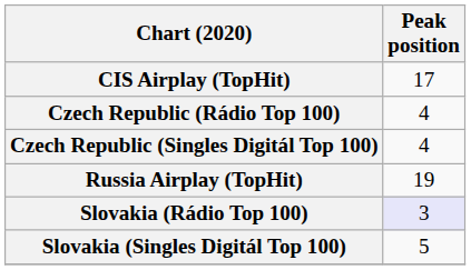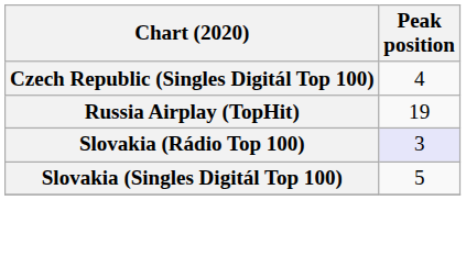 <table class="wikitable plainrowheaders sortable" style="text-align:center">
 <tr>
 <th scope="col">Chart (2020)</th>
 <th scope="col">Peak<br>position</th>
-</tr>
-<tr>
-<th scope="row">CIS Airplay (TopHit)</th>
-<td>17</td>
-</tr>
-<tr>
-<th scope="row">Czech Republic (Rádio Top 100)</th>
-<td>4</td>
 </tr>
 <tr>
 <th scope="row">Czech Republic (Singles Digitál Top 100)</th>
 <td>4</td>
 </tr>
 <tr>
 <th scope="row">Russia Airplay (TopHit)</th>
 <td>19</td>
 </tr>
 <tr>
 <th scope="row">Slovakia (Rádio Top 100)</th>
 <td style="background: lavender;">3</td>
 </tr>
 <tr>
 <th scope="row">Slovakia (Singles Digitál Top 100)</th>
 <td>5</td>
 </tr>
 <tr>
 </tr>
 </table>
